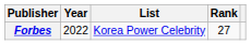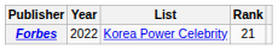 <table class="wikitable plainrowheaders sortable" style="margin-right: 0;">
 <tr>
 <th scope="col">Publisher</th>
 <th scope="col">Year</th>
 <th scope="col">List</th>
 <th scope="col">Rank</th>
 <th scope="col" class="unsortable"></th>
 </tr>
 <tr>
 <th scope="row"><em><a href='#'>Forbes</a></em></th>
 <td style="text-align:center">2022</td>
 <td><a href='#'>Korea Power Celebrity</a></td>
-<td style="text-align:center;">27</td>
+<td style="text-align:center;">21</td>
 <td style="text-align:center;"></td>
 </tr>
 </table>
